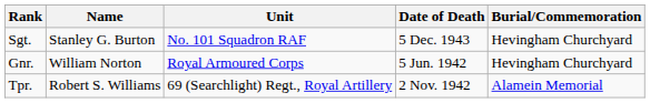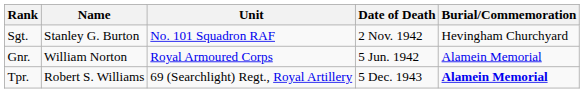 <table class="wikitable">
 <tr>
 <th>Rank</th>
 <th>Name</th>
 <th>Unit</th>
 <th>Date of Death</th>
 <th>Burial/Commemoration</th>
 </tr>
 <tr>
 <td>Sgt.</td>
 <td>Stanley G. Burton</td>
 <td><a href='#'>No. 101 Squadron RAF</a></td>
-<td>5 Dec. 1943</td>
+<td>2 Nov. 1942</td>
 <td>Hevingham Churchyard</td>
 </tr>
 <tr>
 <td>Gnr.</td>
 <td>William Norton</td>
 <td><a href='#'>Royal Armoured Corps</a></td>
 <td>5 Jun. 1942</td>
-<td>Hevingham Churchyard</td>
+<td><a href='#'>Alamein Memorial</a></td>
 </tr>
 <tr>
 <td>Tpr.</td>
 <td>Robert S. Williams</td>
 <td>69 (Searchlight) Regt., <a href='#'>Royal Artillery</a></td>
-<td>2 Nov. 1942</td>
-<td><a href='#'>Alamein Memorial</a></td>
+<td>5 Dec. 1943</td>
+<td><strong><a href='#'>Alamein Memorial</a></strong></td>
 </tr>
 </table>
